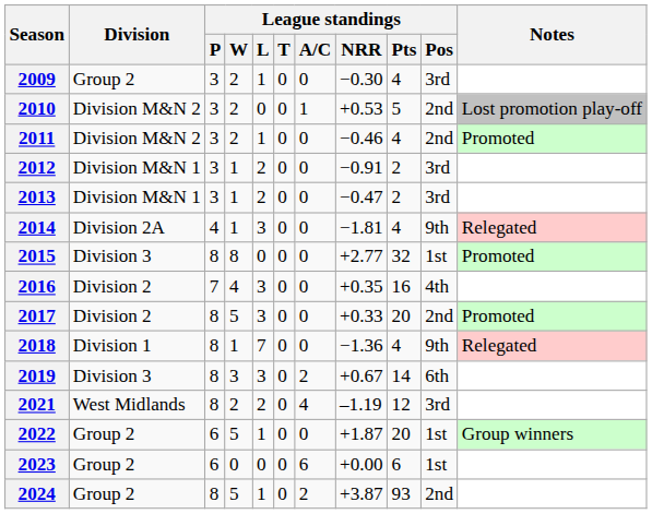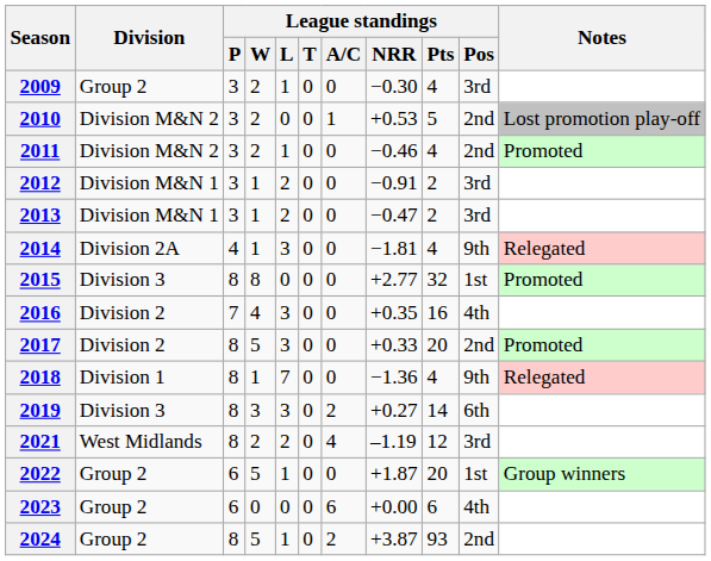 <table class="wikitable sortable">
 <tr>
 <th scope="col" rowspan="2">Season</th>
 <th scope="col" rowspan="2">Division</th>
 <th scope="col" colspan="8">League standings</th>
 <th scope="col" rowspan="2">Notes</th>
 </tr>
 <tr>
 <th scope="col">P</th>
 <th scope="col">W</th>
 <th scope="col">L</th>
 <th scope="col">T</th>
 <th scope="col">A/C</th>
 <th scope="col">NRR</th>
 <th scope="col">Pts</th>
 <th scope="col">Pos</th>
 </tr>
 <tr>
 <th scope="row"><a href='#'>2009</a></th>
 <td>Group 2</td>
 <td>3</td>
 <td>2</td>
 <td>1</td>
 <td>0</td>
 <td>0</td>
 <td>−0.30</td>
 <td>4</td>
 <td>3rd</td>
 <td style="background: white;"></td>
 </tr>
 <tr>
 <th scope="row"><a href='#'>2010</a></th>
 <td>Division M&N 2</td>
 <td>3</td>
 <td>2</td>
 <td>0</td>
 <td>0</td>
 <td>1</td>
 <td>+0.53</td>
 <td>5</td>
 <td>2nd</td>
 <td style="background: silver;">Lost promotion play-off</td>
 </tr>
 <tr>
 <th scope="row"><a href='#'>2011</a></th>
 <td>Division M&N 2</td>
 <td>3</td>
 <td>2</td>
 <td>1</td>
 <td>0</td>
 <td>0</td>
 <td>−0.46</td>
 <td>4</td>
 <td>2nd</td>
 <td style="background: #cfc;">Promoted</td>
 </tr>
 <tr>
 <th scope="row"><a href='#'>2012</a></th>
 <td>Division M&N 1</td>
 <td>3</td>
 <td>1</td>
 <td>2</td>
 <td>0</td>
 <td>0</td>
 <td>−0.91</td>
 <td>2</td>
 <td>3rd</td>
 <td style="background: white;"></td>
 </tr>
 <tr>
 <th scope="row"><a href='#'>2013</a></th>
 <td>Division M&N 1</td>
 <td>3</td>
 <td>1</td>
 <td>2</td>
 <td>0</td>
 <td>0</td>
 <td>−0.47</td>
 <td>2</td>
 <td>3rd</td>
 <td style="background: white;"></td>
 </tr>
 <tr>
 <th scope="row"><a href='#'>2014</a></th>
 <td>Division 2A</td>
 <td>4</td>
 <td>1</td>
 <td>3</td>
 <td>0</td>
 <td>0</td>
 <td>−1.81</td>
 <td>4</td>
 <td>9th</td>
 <td style="background: #ffcccc;">Relegated</td>
 </tr>
 <tr>
 <th scope="row"><a href='#'>2015</a></th>
 <td>Division 3</td>
 <td>8</td>
 <td>8</td>
 <td>0</td>
 <td>0</td>
 <td>0</td>
 <td>+2.77</td>
 <td>32</td>
 <td>1st</td>
 <td style="background: #cfc;">Promoted</td>
 </tr>
 <tr>
 <th scope="row"><a href='#'>2016</a></th>
 <td>Division 2</td>
 <td>7</td>
 <td>4</td>
 <td>3</td>
 <td>0</td>
 <td>0</td>
 <td>+0.35</td>
 <td>16</td>
 <td>4th</td>
 <td style="background: white;"></td>
 </tr>
 <tr>
 <th scope="row"><a href='#'>2017</a></th>
 <td>Division 2</td>
 <td>8</td>
 <td>5</td>
 <td>3</td>
 <td>0</td>
 <td>0</td>
 <td>+0.33</td>
 <td>20</td>
 <td>2nd</td>
 <td style="background: #cfc;">Promoted</td>
 </tr>
 <tr>
 <th scope="row"><a href='#'>2018</a></th>
 <td>Division 1</td>
 <td>8</td>
 <td>1</td>
 <td>7</td>
 <td>0</td>
 <td>0</td>
 <td>−1.36</td>
 <td>4</td>
 <td>9th</td>
 <td style="background: #ffcccc;">Relegated</td>
 </tr>
 <tr>
 <th scope="row"><a href='#'>2019</a></th>
 <td>Division 3</td>
 <td>8</td>
 <td>3</td>
 <td>3</td>
 <td>0</td>
 <td>2</td>
-<td>+0.67</td>
+<td>+0.27</td>
 <td>14</td>
 <td>6th</td>
 <td style="background: white;"></td>
 </tr>
 <tr>
 <th scope="row"><a href='#'>2021</a></th>
 <td>West Midlands</td>
 <td>8</td>
 <td>2</td>
 <td>2</td>
 <td>0</td>
 <td>4</td>
 <td>–1.19</td>
 <td>12</td>
 <td>3rd</td>
 <td style="background: white;"></td>
 </tr>
 <tr>
 <th scope="row"><a href='#'>2022</a></th>
 <td>Group 2</td>
 <td>6</td>
 <td>5</td>
 <td>1</td>
 <td>0</td>
 <td>0</td>
 <td>+1.87</td>
 <td>20</td>
 <td>1st</td>
 <td style="background: #cfc;">Group winners</td>
 </tr>
 <tr>
 <th scope="row"><a href='#'>2023</a></th>
 <td>Group 2</td>
 <td>6</td>
 <td>0</td>
 <td>0</td>
 <td>0</td>
 <td>6</td>
 <td>+0.00</td>
 <td>6</td>
-<td>1st</td>
+<td>4th</td>
 <td style="background: white;"></td>
 </tr>
 <tr>
 <th scope="row"><a href='#'>2024</a></th>
 <td>Group 2</td>
 <td>8</td>
 <td>5</td>
 <td>1</td>
 <td>0</td>
 <td>2</td>
 <td>+3.87</td>
 <td>93</td>
 <td>2nd</td>
 <td style="background: white;"></td>
 </tr>
 </table>
